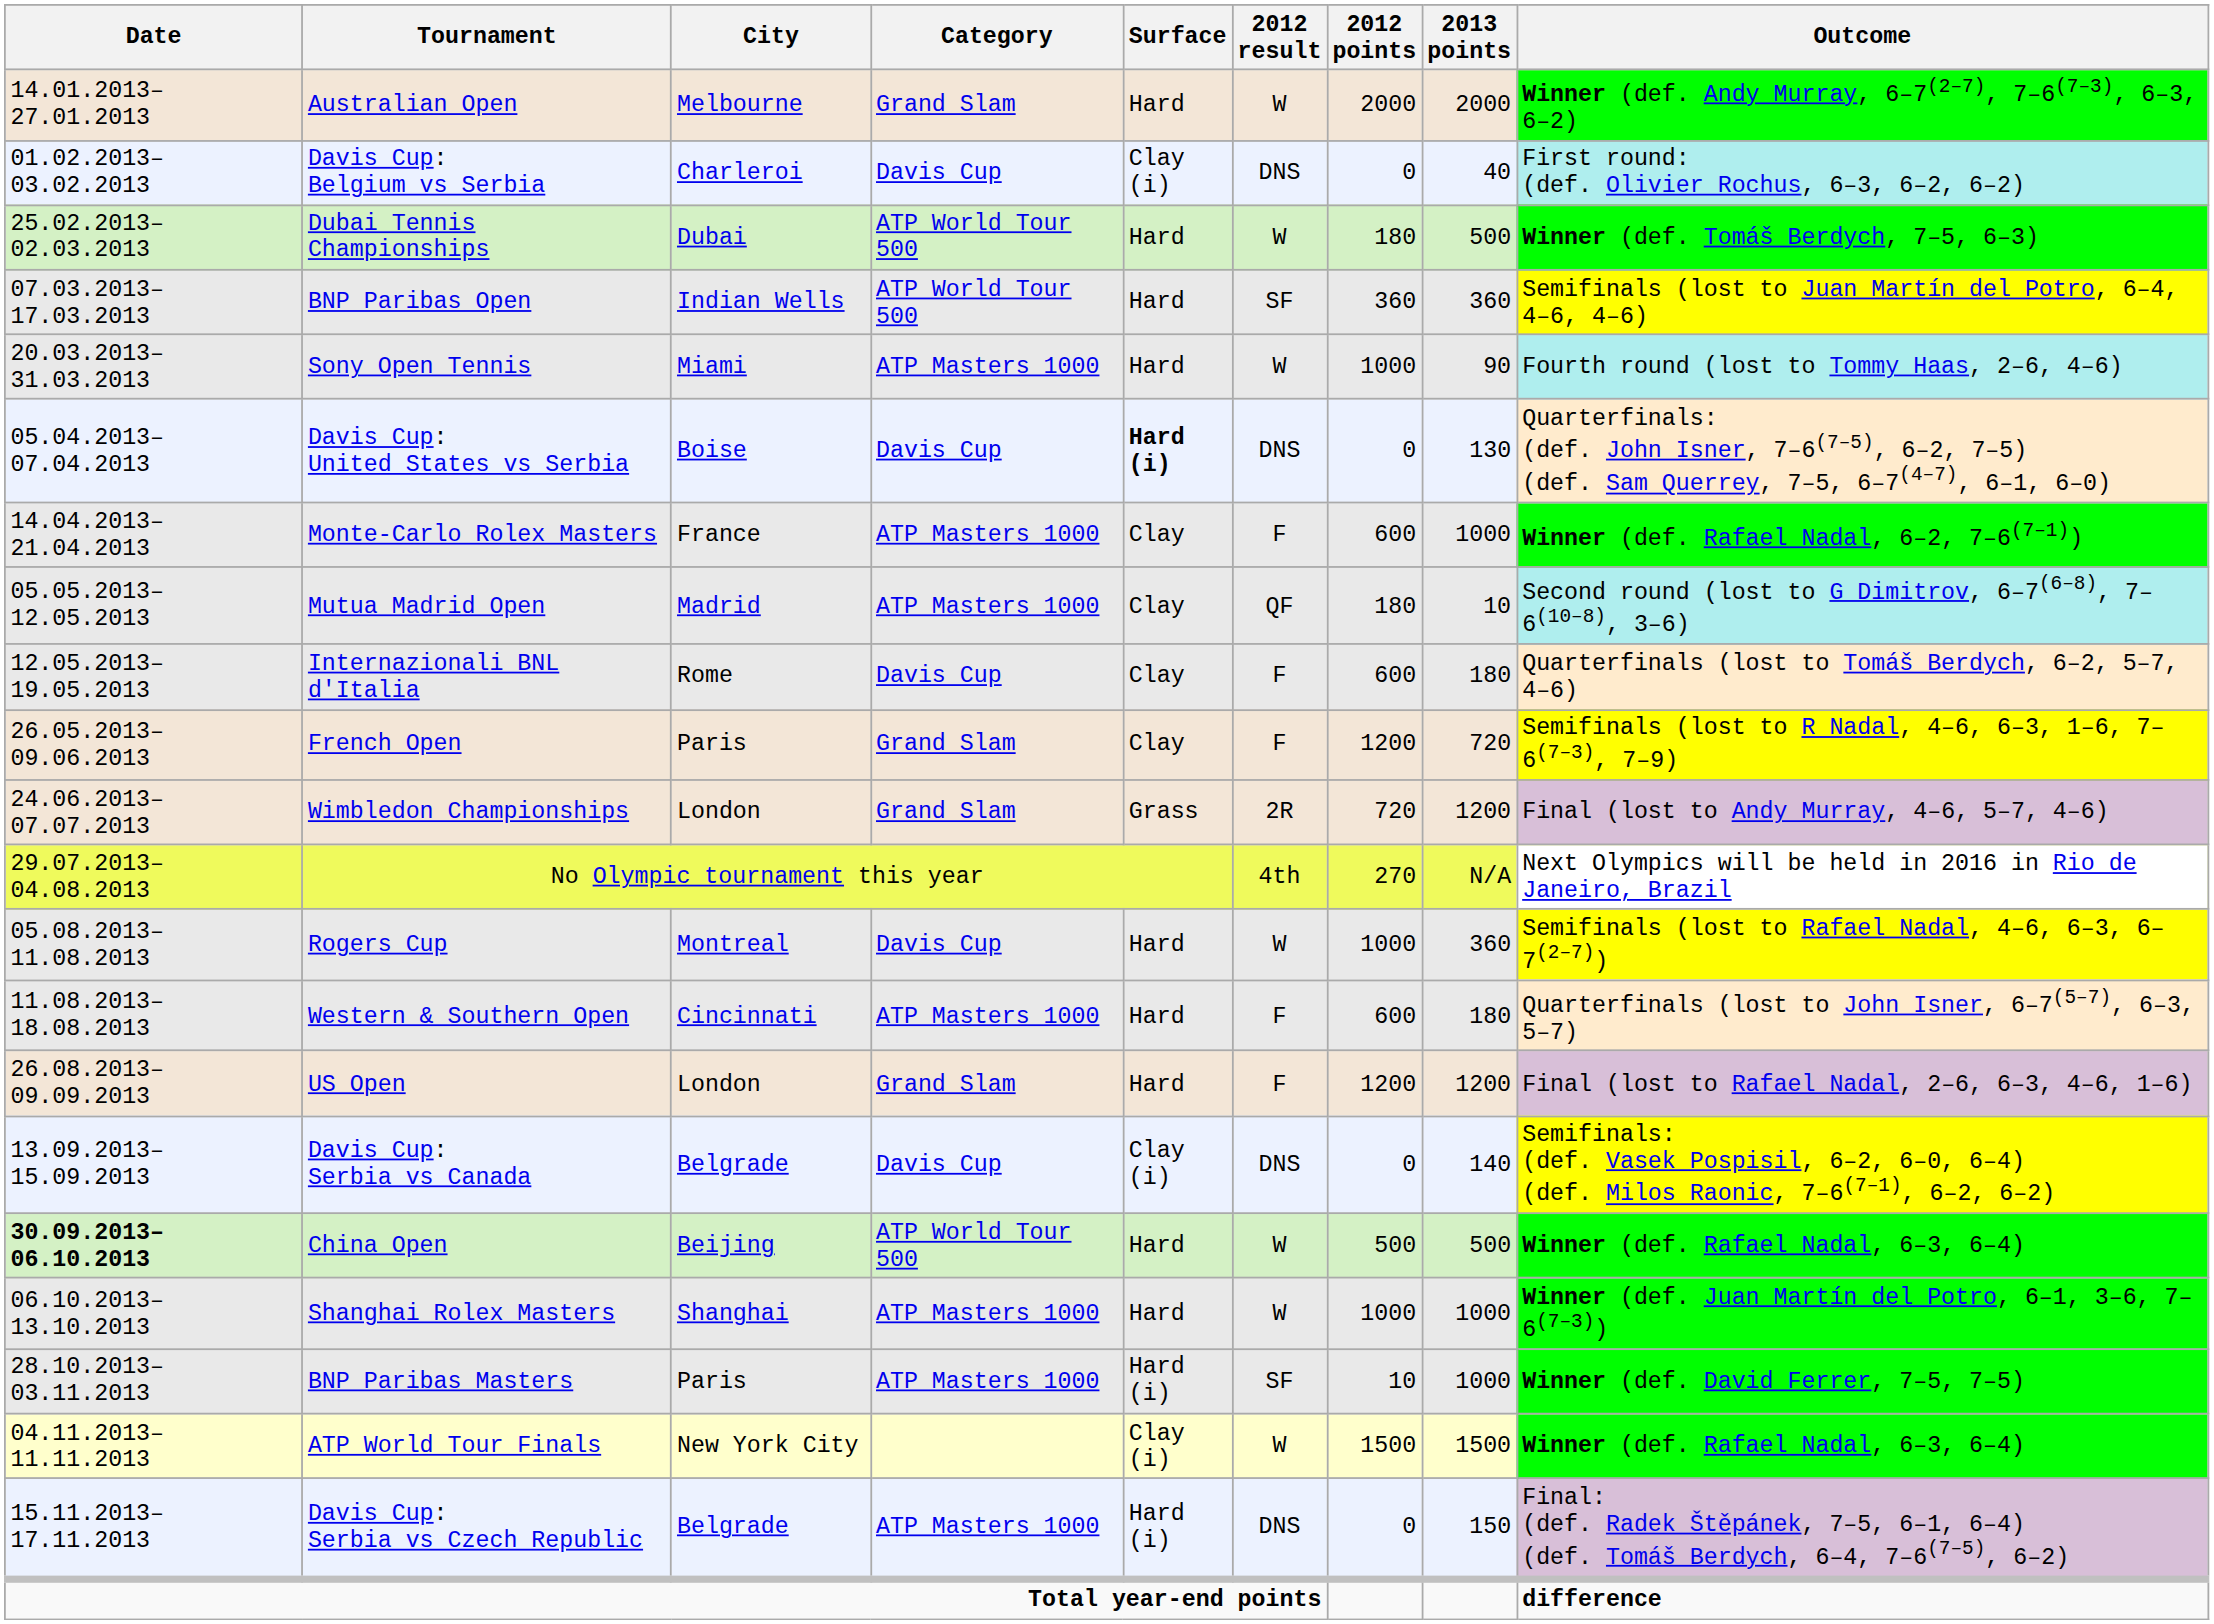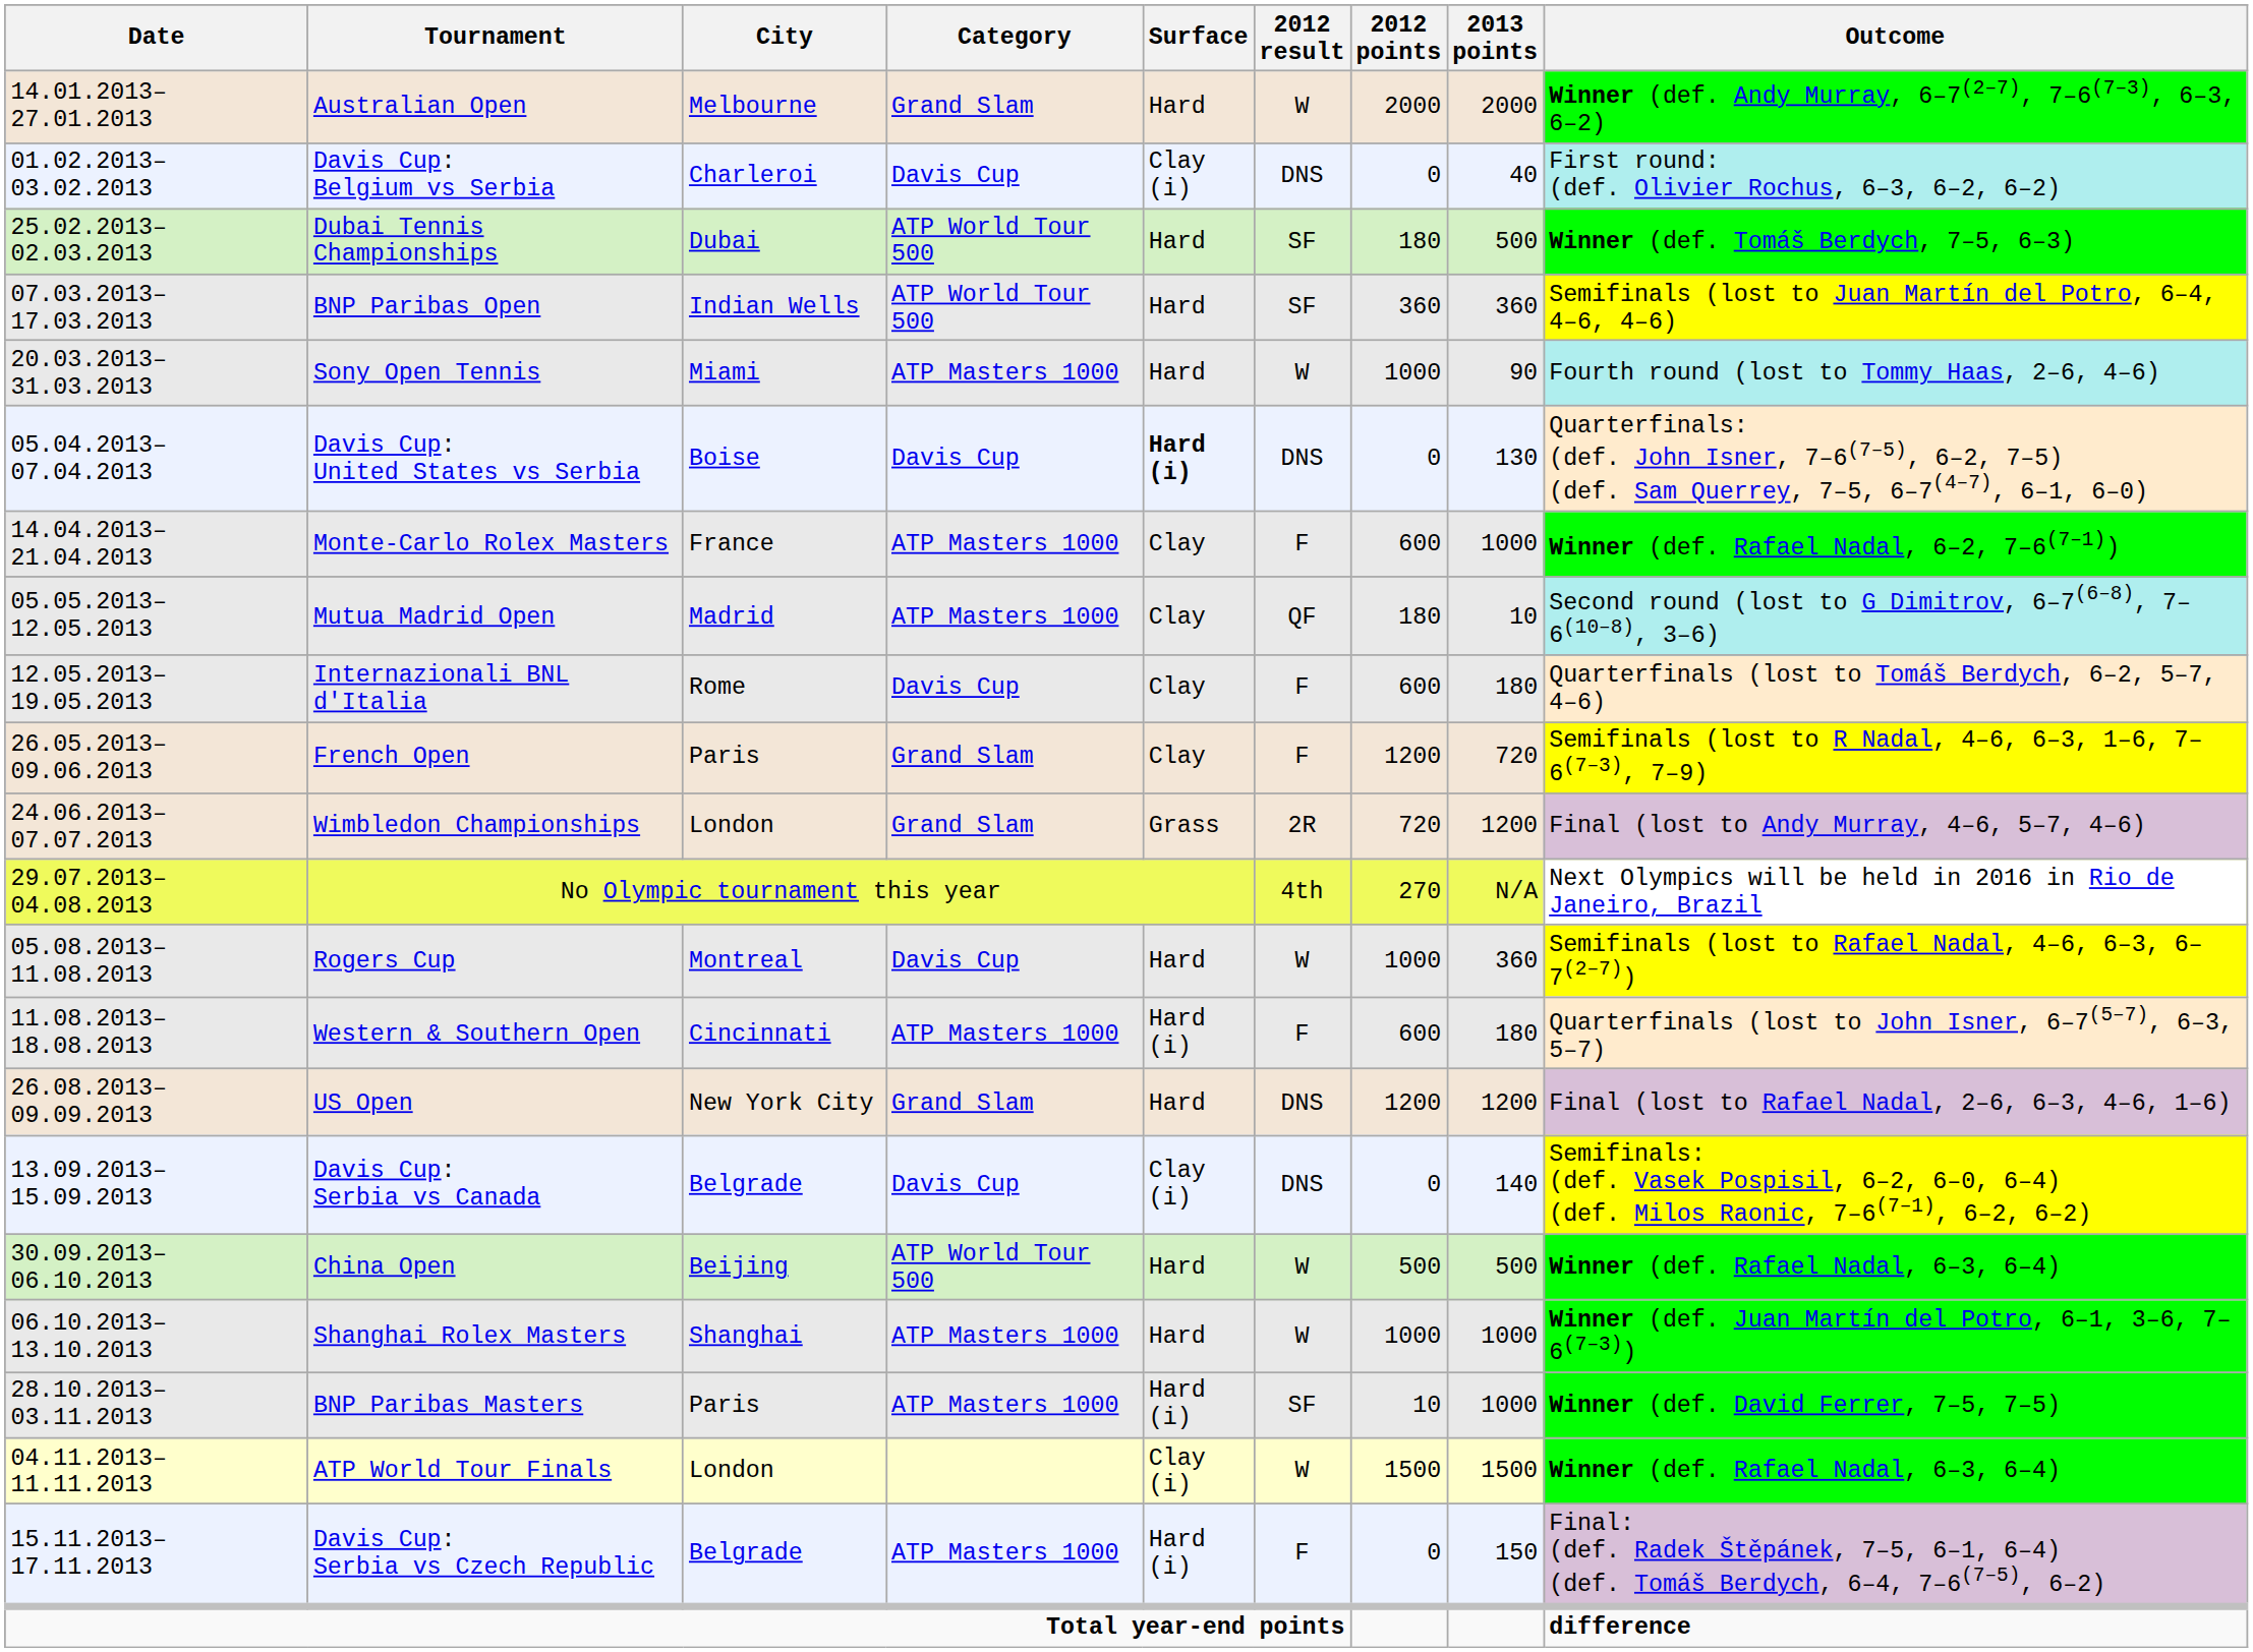 <table class="wikitable">
 <tr>
 <th width=160>Date</th>
 <th width=200>Tournament</th>
 <th width=105>City</th>
 <th width=135>Category</th>
 <th width=40>Surface</th>
 <th width=35>2012 result</th>
 <th width=35>2012 points</th>
 <th width=35>2013 points</th>
 <th width=380>Outcome</th>
 </tr>
 <tr style="background:#f3e6d7;">
 <td>14.01.2013–27.01.2013</td>
 <td><a href='#'>Australian Open</a></td>
 <td><a href='#'>Melbourne</a></td>
 <td><a href='#'>Grand Slam</a></td>
 <td>Hard</td>
 <td align=center>W</td>
 <td align=right>2000</td>
 <td align=right>2000</td>
 <td style="background:lime;"><strong>Winner</strong> (def. <a href='#'>Andy Murray</a>, 6–7<sup>(2–7)</sup>, 7–6<sup>(7–3)</sup>, 6–3, 6–2)</td>
 </tr>
 <tr style="background:#ecf2ff;">
 <td>01.02.2013–03.02.2013</td>
 <td><a href='#'>Davis Cup</a>: <br><a href='#'>Belgium vs Serbia</a></td>
 <td><a href='#'>Charleroi</a></td>
 <td><a href='#'>Davis Cup</a></td>
 <td>Clay (i)</td>
 <td align=center>DNS</td>
 <td align=right>0</td>
 <td align=right>40</td>
 <td style="background:#afeeee;">First round:  <br>(def. <a href='#'>Olivier Rochus</a>, 6–3, 6–2, 6–2)</td>
 </tr>
 <tr style="background:#d4f1c5;">
 <td>25.02.2013–02.03.2013</td>
 <td><a href='#'>Dubai Tennis Championships</a></td>
 <td><a href='#'>Dubai</a></td>
 <td><a href='#'>ATP World Tour 500</a></td>
 <td>Hard</td>
-<td align=center>W</td>
+<td align=center>SF</td>
 <td align=right>180</td>
 <td align=right>500</td>
 <td style="background:lime;"><strong>Winner</strong> (def. <a href='#'>Tomáš Berdych</a>, 7–5, 6–3)</td>
 </tr>
 <tr style="background:#e9e9e9;">
 <td>07.03.2013–17.03.2013</td>
 <td><a href='#'>BNP Paribas Open</a></td>
 <td><a href='#'>Indian Wells</a></td>
 <td><a href='#'>ATP World Tour 500</a></td>
 <td>Hard</td>
 <td align=center>SF</td>
 <td align=right>360</td>
 <td align=right>360</td>
 <td style="background:yellow;">Semifinals (lost to <a href='#'>Juan Martín del Potro</a>, 6–4, 4–6, 4–6)</td>
 </tr>
 <tr style="background:#e9e9e9;">
 <td>20.03.2013–31.03.2013</td>
 <td><a href='#'>Sony Open Tennis</a></td>
 <td><a href='#'>Miami</a></td>
 <td><a href='#'>ATP Masters 1000</a></td>
 <td>Hard</td>
 <td align=center>W</td>
 <td align=right>1000</td>
 <td align=right>90</td>
 <td style="background:#afeeee;">Fourth round (lost to <a href='#'>Tommy Haas</a>, 2–6, 4–6)</td>
 </tr>
 <tr style="background:#ecf2ff;">
 <td>05.04.2013–07.04.2013</td>
 <td><a href='#'>Davis Cup</a>: <br><a href='#'>United States vs Serbia</a></td>
 <td><a href='#'>Boise</a></td>
 <td><a href='#'>Davis Cup</a></td>
 <td><strong>Hard (i)</strong></td>
 <td align=center>DNS</td>
 <td align=right>0</td>
 <td align=right>130</td>
 <td style="background:#ffebcd;">Quarterfinals:  <br> (def. <a href='#'>John Isner</a>, 7–6<sup>(7–5)</sup>, 6–2, 7–5) <br> (def. <a href='#'>Sam Querrey</a>, 7–5, 6–7<sup>(4–7)</sup>, 6–1, 6–0)</td>
 </tr>
 <tr style="background:#e9e9e9;">
 <td>14.04.2013–21.04.2013</td>
 <td><a href='#'>Monte-Carlo Rolex Masters</a></td>
 <td>France</td>
 <td><a href='#'>ATP Masters 1000</a></td>
 <td>Clay</td>
 <td align=center>F</td>
 <td align=right>600</td>
 <td align=right>1000</td>
 <td style="background:lime;"><strong>Winner</strong> (def. <a href='#'>Rafael Nadal</a>, 6–2, 7–6<sup>(7–1)</sup>)</td>
 </tr>
 <tr style="background:#e9e9e9;">
 <td>05.05.2013–12.05.2013</td>
 <td><a href='#'>Mutua Madrid Open</a></td>
 <td><a href='#'>Madrid</a></td>
 <td><a href='#'>ATP Masters 1000</a></td>
 <td>Clay</td>
 <td align=center>QF</td>
 <td align=right>180</td>
 <td align=right>10</td>
 <td style="background:#afeeee;">Second round (lost to  <a href='#'>G Dimitrov</a>, 6–7<sup>(6–8)</sup>, 7–6<sup>(10–8)</sup>, 3–6)</td>
 </tr>
 <tr style="background:#e9e9e9;">
 <td>12.05.2013–19.05.2013</td>
 <td><a href='#'>Internazionali BNL d'Italia</a></td>
 <td>Rome</td>
 <td><a href='#'>Davis Cup</a></td>
 <td>Clay</td>
 <td align=center>F</td>
 <td align=right>600</td>
 <td align=right>180</td>
 <td style="background:#ffebcd;">Quarterfinals (lost to <a href='#'>Tomáš Berdych</a>, 6–2, 5–7, 4–6)</td>
 </tr>
 <tr style="background:#f3e6d7;">
 <td>26.05.2013–09.06.2013</td>
 <td><a href='#'>French Open</a></td>
 <td>Paris</td>
 <td><a href='#'>Grand Slam</a></td>
 <td>Clay</td>
 <td align=center>F</td>
 <td align=right>1200</td>
 <td align=right>720</td>
 <td style="background:yellow;">Semifinals (lost to <a href='#'>R Nadal</a>, 4–6, 6–3, 1–6, 7–6<sup>(7–3)</sup>, 7–9)</td>
 </tr>
 <tr style="background:#f3e6d7;">
 <td>24.06.2013–07.07.2013</td>
 <td><a href='#'>Wimbledon Championships</a></td>
 <td>London</td>
 <td><a href='#'>Grand Slam</a></td>
 <td>Grass</td>
 <td align=center>2R</td>
 <td align=right>720</td>
 <td align=right>1200</td>
 <td style="background:thistle;">Final (lost to <a href='#'>Andy Murray</a>, 4–6, 5–7, 4–6)</td>
 </tr>
 <tr style="background:#effa5c;">
 <td>29.07.2013–04.08.2013</td>
 <td colspan=4 style="text-align:center;">No <a href='#'>Olympic tournament</a> this year</td>
 <td align=center>4th</td>
 <td align=right>270</td>
 <td align=right>N/A</td>
 <td style="background:white;">Next Olympics will be held in 2016 in <a href='#'>Rio de Janeiro, Brazil</a></td>
 </tr>
 <tr style="background:#e9e9e9;">
 <td>05.08.2013–11.08.2013</td>
 <td><a href='#'>Rogers Cup</a></td>
 <td><a href='#'>Montreal</a></td>
 <td><a href='#'>Davis Cup</a></td>
 <td>Hard</td>
 <td align=center>W</td>
 <td align=right>1000</td>
 <td align=right>360</td>
 <td style="background:yellow;">Semifinals (lost to <a href='#'>Rafael Nadal</a>, 4–6, 6–3, 6–7<sup>(2–7)</sup>)</td>
 </tr>
 <tr style="background:#e9e9e9;">
 <td>11.08.2013–18.08.2013</td>
 <td><a href='#'>Western & Southern Open</a></td>
 <td><a href='#'>Cincinnati</a></td>
 <td><a href='#'>ATP Masters 1000</a></td>
-<td>Hard</td>
+<td>Hard (i)</td>
 <td align=center>F</td>
 <td align=right>600</td>
 <td align=right>180</td>
 <td style="background:#ffebcd;">Quarterfinals (lost to <a href='#'>John Isner</a>, 6–7<sup>(5–7)</sup>, 6–3, 5–7)</td>
 </tr>
 <tr style="background:#f3e6d7;">
 <td>26.08.2013–09.09.2013</td>
 <td><a href='#'>US Open</a></td>
-<td>London</td>
+<td>New York City</td>
 <td><a href='#'>Grand Slam</a></td>
 <td>Hard</td>
-<td align=center>F</td>
+<td align=center>DNS</td>
 <td align=right>1200</td>
 <td align=right>1200</td>
 <td style="background:thistle;">Final (lost to <a href='#'>Rafael Nadal</a>, 2–6, 6–3, 4–6, 1–6)</td>
 </tr>
 <tr style="background:#ecf2ff;">
 <td>13.09.2013–15.09.2013</td>
 <td><a href='#'>Davis Cup</a>: <br><a href='#'>Serbia vs Canada</a></td>
 <td><a href='#'>Belgrade</a></td>
 <td><a href='#'>Davis Cup</a></td>
 <td>Clay (i)</td>
 <td align=center>DNS</td>
 <td align=right>0</td>
 <td align=right>140</td>
 <td style="background:yellow;">Semifinals:  <br> (def. <a href='#'>Vasek Pospisil</a>, 6–2, 6–0, 6–4) <br> (def. <a href='#'>Milos Raonic</a>, 7–6<sup>(7–1)</sup>, 6–2, 6–2)</td>
 </tr>
 <tr style="background:#d4f1c5;">
-<td><strong>30.09.2013–06.10.2013</strong></td>
+<td>30.09.2013–06.10.2013</td>
 <td><a href='#'>China Open</a></td>
 <td><a href='#'>Beijing</a></td>
 <td><a href='#'>ATP World Tour 500</a></td>
 <td>Hard</td>
 <td align=center>W</td>
 <td align=right>500</td>
 <td align=right>500</td>
 <td style="background:lime;"><strong>Winner</strong> (def. <a href='#'>Rafael Nadal</a>, 6–3, 6–4)</td>
 </tr>
 <tr style="background:#e9e9e9;">
 <td>06.10.2013–13.10.2013</td>
 <td><a href='#'>Shanghai Rolex Masters</a></td>
 <td><a href='#'>Shanghai</a></td>
 <td><a href='#'>ATP Masters 1000</a></td>
 <td>Hard</td>
 <td align=center>W</td>
 <td align=right>1000</td>
 <td align=right>1000</td>
 <td style="background:lime;"><strong>Winner</strong> (def. <a href='#'>Juan Martín del Potro</a>, 6–1, 3–6, 7–6<sup>(7–3)</sup>)</td>
 </tr>
 <tr style="background:#e9e9e9;">
 <td>28.10.2013–03.11.2013</td>
 <td><a href='#'>BNP Paribas Masters</a></td>
 <td>Paris</td>
 <td><a href='#'>ATP Masters 1000</a></td>
 <td>Hard (i)</td>
 <td align=center>SF</td>
 <td align=right>10</td>
 <td align=right>1000</td>
 <td style="background:lime;"><strong>Winner</strong> (def. <a href='#'>David Ferrer</a>, 7–5, 7–5)</td>
 </tr>
 <tr style="background:#ffffcc;">
 <td>04.11.2013–11.11.2013</td>
 <td><a href='#'>ATP World Tour Finals</a></td>
-<td>New York City</td>
+<td>London</td>
 <td></td>
 <td>Clay (i)</td>
 <td align=center>W</td>
 <td align=right>1500</td>
 <td align=right>1500</td>
 <td style="background:lime;"><strong>Winner</strong> (def. <a href='#'>Rafael Nadal</a>, 6–3, 6–4)</td>
 </tr>
 <tr style="background:#ecf2ff;">
 <td>15.11.2013–17.11.2013</td>
 <td><a href='#'>Davis Cup</a>: <br><a href='#'>Serbia vs Czech Republic</a></td>
 <td><a href='#'>Belgrade</a></td>
 <td><a href='#'>ATP Masters 1000</a></td>
 <td>Hard (i)</td>
-<td align=center>DNS</td>
+<td align=center>F</td>
 <td align=right>0</td>
 <td align=right>150</td>
 <td style="background:thistle;">Final:  <br> (def. <a href='#'>Radek Štěpánek</a>, 7–5, 6–1, 6–4) <br> (def. <a href='#'>Tomáš Berdych</a>, 6–4, 7–6<sup>(7–5)</sup>, 6–2)</td>
 </tr>
 <tr style="border-top:4px solid silver;">
 <td colspan=6 align=right><strong>Total year-end points</strong></td>
 <td align=right></td>
 <td align=right></td>
 <td>  <strong>difference</strong></td>
 </tr>
 </table>
